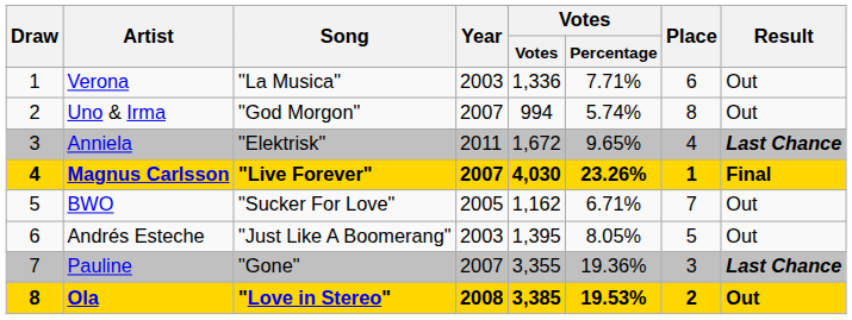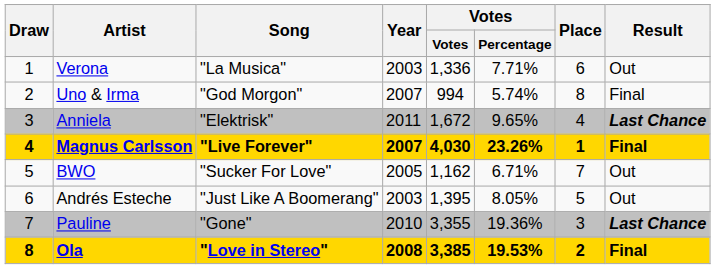 <table class="sortable wikitable" style="margin: 1em auto 1em auto; text-align:center;">
 <tr>
 <th rowspan="2">Draw</th>
 <th rowspan="2">Artist</th>
 <th rowspan="2">Song</th>
 <th rowspan="2">Year</th>
 <th colspan="2" class="unsortable">Votes</th>
 <th rowspan="2">Place</th>
 <th rowspan="2">Result</th>
 </tr>
 <tr>
 <th><small>Votes</small></th>
 <th><small>Percentage</small></th>
 </tr>
 <tr>
 <td>1</td>
 <td align="left"><a href='#'>Verona</a></td>
 <td align="left">"La Musica"</td>
 <td align="left">2003</td>
 <td>1,336</td>
 <td>7.71%</td>
 <td>6</td>
 <td align="left">Out</td>
 </tr>
 <tr>
 <td>2</td>
 <td align="left"><a href='#'>Uno</a> & <a href='#'>Irma</a></td>
 <td align="left">"God Morgon"</td>
 <td align="left">2007</td>
 <td>994</td>
 <td>5.74%</td>
 <td>8</td>
-<td align="left">Out</td>
+<td align="left">Final</td>
 </tr>
 <tr style="background:silver;">
 <td>3</td>
 <td align="left"><a href='#'>Anniela</a></td>
 <td align="left">"Elektrisk"</td>
 <td align="left">2011</td>
 <td>1,672</td>
 <td>9.65%</td>
 <td>4</td>
 <td align="left"><strong><em>Last Chance</em></strong></td>
 </tr>
 <tr style="font-weight:bold;background:gold;">
 <td><strong>4</strong></td>
 <td align="left"><strong><a href='#'>Magnus Carlsson</a></strong></td>
 <td align="left"><strong>"Live Forever"</strong></td>
 <td align="left"><strong>2007</strong></td>
 <td><strong>4,030</strong></td>
 <td><strong>23.26%</strong></td>
 <td><strong>1</strong></td>
 <td align="left">Final</td>
 </tr>
 <tr>
 <td>5</td>
 <td align="left"><a href='#'>BWO</a></td>
 <td align="left">"Sucker For Love"</td>
 <td align="left">2005</td>
 <td>1,162</td>
 <td>6.71%</td>
 <td>7</td>
 <td align="left">Out</td>
 </tr>
 <tr>
 <td>6</td>
 <td align="left">Andrés Esteche</td>
 <td align="left">"Just Like A Boomerang"</td>
 <td align="left">2003</td>
 <td>1,395</td>
 <td>8.05%</td>
 <td>5</td>
 <td align="left">Out</td>
 </tr>
 <tr style="background:silver;">
 <td>7</td>
 <td align="left"><a href='#'>Pauline</a></td>
 <td align="left">"Gone"</td>
-<td align="left">2007</td>
+<td align="left">2010</td>
 <td>3,355</td>
 <td>19.36%</td>
 <td>3</td>
 <td align="left"><strong><em>Last Chance</em></strong></td>
 </tr>
 <tr style="font-weight:bold;background:gold;">
 <td><strong>8</strong></td>
 <td align="left"><strong><a href='#'>Ola</a></strong></td>
 <td align="left"><strong>"<a href='#'>Love in Stereo</a>"</strong></td>
 <td align="left"><strong>2008</strong></td>
 <td><strong>3,385</strong></td>
 <td><strong>19.53%</strong></td>
 <td><strong>2</strong></td>
-<td align="left">Out</td>
+<td align="left">Final</td>
 </tr>
 </table>
